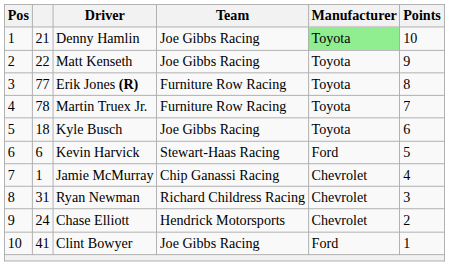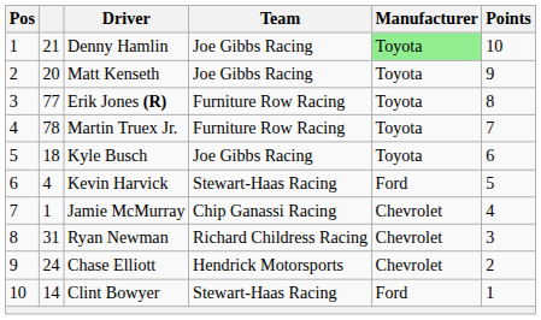 <table class="wikitable" style="font-size:98%">
 <tr>
 <th>Pos</th>
 <th></th>
 <th>Driver</th>
 <th>Team</th>
 <th>Manufacturer</th>
 <th>Points</th>
 </tr>
 <tr>
 <td>1</td>
 <td>21</td>
 <td>Denny Hamlin</td>
 <td>Joe Gibbs Racing</td>
 <td style="background: lightgreen;">Toyota</td>
 <td>10</td>
 </tr>
 <tr>
 <td>2</td>
-<td>22</td>
+<td>20</td>
 <td>Matt Kenseth</td>
 <td>Joe Gibbs Racing</td>
 <td>Toyota</td>
 <td>9</td>
 </tr>
 <tr>
 <td>3</td>
 <td>77</td>
 <td>Erik Jones <strong>(R)</strong></td>
 <td>Furniture Row Racing</td>
 <td>Toyota</td>
 <td>8</td>
 </tr>
 <tr>
 <td>4</td>
 <td>78</td>
 <td>Martin Truex Jr.</td>
 <td>Furniture Row Racing</td>
 <td>Toyota</td>
 <td>7</td>
 </tr>
 <tr>
 <td>5</td>
 <td>18</td>
 <td>Kyle Busch</td>
 <td>Joe Gibbs Racing</td>
 <td>Toyota</td>
 <td>6</td>
 </tr>
 <tr>
 <td>6</td>
-<td>6</td>
+<td>4</td>
 <td>Kevin Harvick</td>
 <td>Stewart-Haas Racing</td>
 <td>Ford</td>
 <td>5</td>
 </tr>
 <tr>
 <td>7</td>
 <td>1</td>
 <td>Jamie McMurray</td>
 <td>Chip Ganassi Racing</td>
 <td>Chevrolet</td>
 <td>4</td>
 </tr>
 <tr>
 <td>8</td>
 <td>31</td>
 <td>Ryan Newman</td>
 <td>Richard Childress Racing</td>
 <td>Chevrolet</td>
 <td>3</td>
 </tr>
 <tr>
 <td>9</td>
 <td>24</td>
 <td>Chase Elliott</td>
 <td>Hendrick Motorsports</td>
 <td>Chevrolet</td>
 <td>2</td>
 </tr>
 <tr>
 <td>10</td>
-<td>41</td>
+<td>14</td>
 <td>Clint Bowyer</td>
-<td>Joe Gibbs Racing</td>
+<td>Stewart-Haas Racing</td>
 <td>Ford</td>
 <td>1</td>
 </tr>
 <tr>
 <th colspan="6"></th>
 </tr>
 </table>
